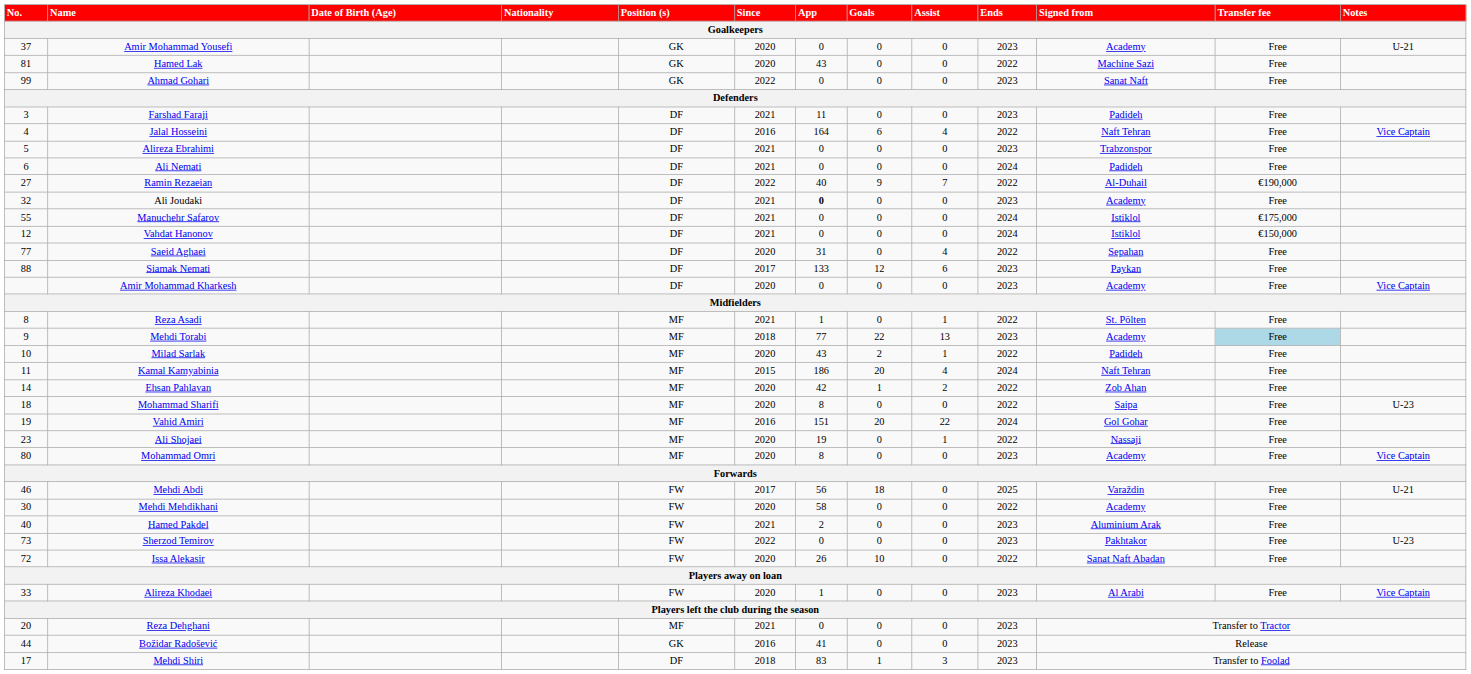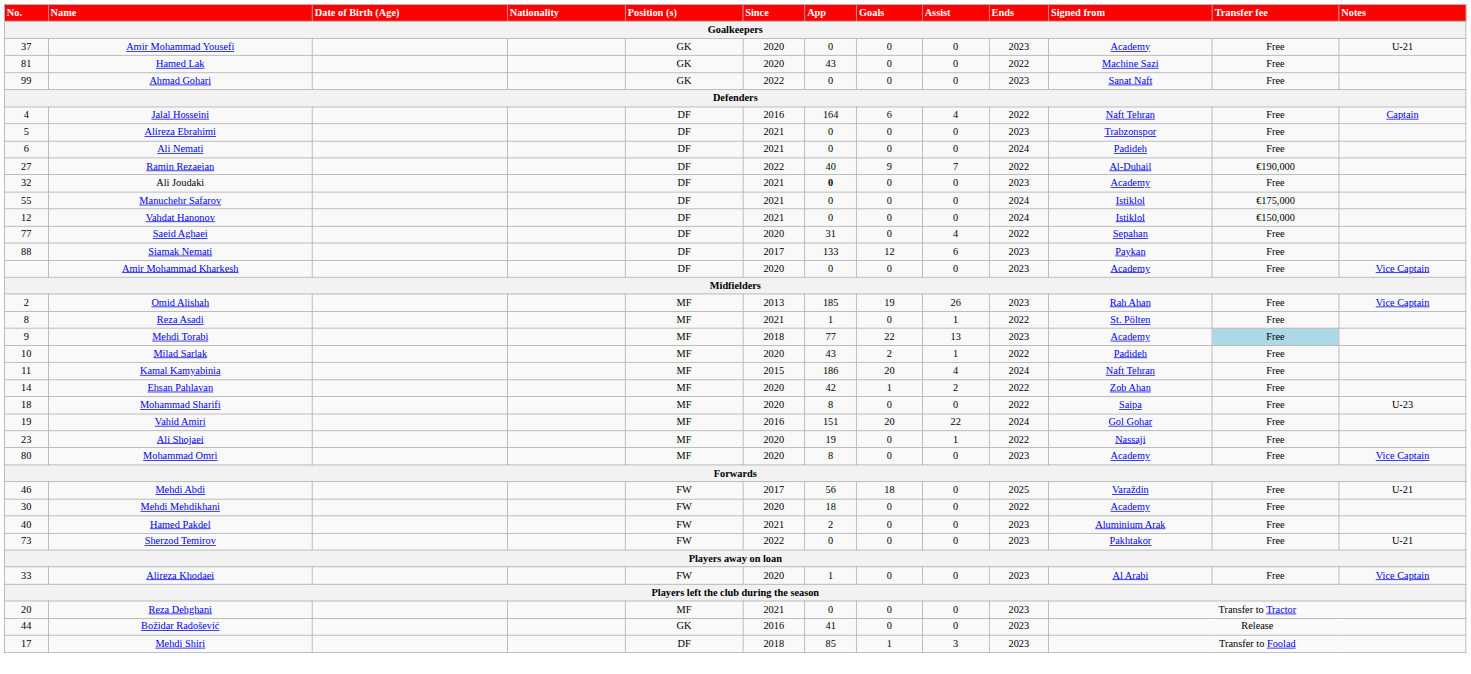 <table class="wikitable"  style="text-align:center; font-size:85%; width:97%;">
 <tr>
 <th style="background:#f00; color:#fff; text-align:Left;">No.</th>
 <th style="background:#f00; color:#fff; text-align:Left;">Name</th>
 <th style="background:#f00; color:#fff; text-align:Left;">Date of Birth (Age)</th>
 <th style="background:#f00; color:#fff; text-align:Left;">Nationality</th>
 <th style="background:#f00; color:#fff; text-align:Left;">Position (s)</th>
 <th style="background:#f00; color:#fff; text-align:Left;">Since</th>
 <th style="background:#f00; color:#fff; text-align:Left;">App</th>
 <th style="background:#f00; color:#fff; text-align:Left;">Goals</th>
 <th style="background:#f00; color:#fff; text-align:Left;">Assist</th>
 <th style="background:#f00; color:#fff; text-align:Left;">Ends</th>
 <th style="background:#f00; color:#fff; text-align:Left;">Signed from</th>
 <th style="background:#f00; color:#fff; text-align:Left;">Transfer fee</th>
 <th style="background:#f00; color:#fff; text-align:Left;">Notes</th>
 </tr>
 <tr>
 <th colspan=13>Goalkeepers</th>
 </tr>
 <tr>
 <td>37</td>
 <td><a href='#'>Amir Mohammad Yousefi</a></td>
 <td></td>
 <td></td>
 <td>GK</td>
 <td>2020</td>
 <td>0</td>
 <td>0</td>
 <td>0</td>
 <td>2023</td>
 <td><a href='#'>Academy</a></td>
 <td>Free</td>
 <td>U-21</td>
 </tr>
 <tr>
 <td>81</td>
 <td><a href='#'>Hamed Lak</a></td>
 <td></td>
 <td></td>
 <td>GK</td>
 <td>2020</td>
 <td>43</td>
 <td>0</td>
 <td>0</td>
 <td>2022</td>
 <td><a href='#'>Machine Sazi</a></td>
 <td>Free</td>
 <td></td>
 </tr>
 <tr>
 <td>99</td>
 <td><a href='#'>Ahmad Gohari</a></td>
 <td></td>
 <td></td>
 <td>GK</td>
 <td>2022</td>
 <td>0</td>
 <td>0</td>
 <td>0</td>
 <td>2023</td>
 <td><a href='#'>Sanat Naft</a></td>
 <td>Free</td>
 <td></td>
 </tr>
 <tr>
 <th colspan=13>Defenders</th>
 </tr>
 <tr>
-<td>3</td>
-<td><a href='#'>Farshad Faraji</a></td>
-<td></td>
-<td></td>
-<td>DF</td>
-<td>2021</td>
-<td>11</td>
-<td>0</td>
-<td>0</td>
-<td>2023</td>
-<td><a href='#'>Padideh</a></td>
-<td>Free</td>
-<td></td>
-</tr>
-<tr>
 <td>4</td>
 <td><a href='#'>Jalal Hosseini</a></td>
 <td></td>
 <td></td>
 <td>DF</td>
 <td>2016</td>
 <td>164</td>
 <td>6</td>
 <td>4</td>
 <td>2022</td>
 <td><a href='#'>Naft Tehran</a></td>
 <td>Free</td>
-<td><a href='#'>Vice Captain</a></td>
+<td><a href='#'>Captain</a></td>
 </tr>
 <tr>
 <td>5</td>
 <td><a href='#'>Alireza Ebrahimi</a></td>
 <td></td>
 <td></td>
 <td>DF</td>
 <td>2021</td>
 <td>0</td>
 <td>0</td>
 <td>0</td>
 <td>2023</td>
 <td> <a href='#'>Trabzonspor</a></td>
 <td>Free</td>
 <td></td>
 </tr>
 <tr>
 <td>6</td>
 <td><a href='#'>Ali Nemati</a></td>
 <td></td>
 <td></td>
 <td>DF</td>
 <td>2021</td>
 <td>0</td>
 <td>0</td>
 <td>0</td>
 <td>2024</td>
 <td><a href='#'>Padideh</a></td>
 <td>Free</td>
 <td></td>
 </tr>
 <tr>
 <td>27</td>
 <td><a href='#'>Ramin Rezaeian</a></td>
 <td></td>
 <td></td>
 <td>DF</td>
 <td>2022</td>
 <td>40</td>
 <td>9</td>
 <td>7</td>
 <td>2022</td>
 <td> <a href='#'>Al-Duhail</a></td>
 <td>€190,000</td>
 <td></td>
 </tr>
 <tr>
 <td>32</td>
 <td>Ali Joudaki</td>
 <td></td>
 <td></td>
 <td>DF</td>
 <td>2021</td>
 <td><strong>0</strong></td>
 <td>0</td>
 <td>0</td>
 <td>2023</td>
 <td><a href='#'>Academy</a></td>
 <td>Free</td>
 <td></td>
 </tr>
 <tr>
 <td>55</td>
 <td><a href='#'>Manuchehr Safarov</a></td>
 <td></td>
 <td></td>
 <td>DF</td>
 <td>2021</td>
 <td>0</td>
 <td>0</td>
 <td>0</td>
 <td>2024</td>
 <td> <a href='#'>Istiklol</a></td>
 <td>€175,000</td>
 <td></td>
 </tr>
 <tr>
 <td>12</td>
 <td><a href='#'>Vahdat Hanonov</a></td>
 <td></td>
 <td></td>
 <td>DF</td>
 <td>2021</td>
 <td>0</td>
 <td>0</td>
 <td>0</td>
 <td>2024</td>
 <td> <a href='#'>Istiklol</a></td>
 <td>€150,000</td>
 <td></td>
 </tr>
 <tr>
 <td>77</td>
 <td><a href='#'>Saeid Aghaei</a></td>
 <td></td>
 <td></td>
 <td>DF</td>
 <td>2020</td>
 <td>31</td>
 <td>0</td>
 <td>4</td>
 <td>2022</td>
 <td><a href='#'>Sepahan</a></td>
 <td>Free</td>
 <td></td>
 </tr>
 <tr>
 <td>88</td>
 <td><a href='#'>Siamak Nemati</a></td>
 <td></td>
 <td></td>
 <td>DF</td>
 <td>2017</td>
 <td>133</td>
 <td>12</td>
 <td>6</td>
 <td>2023</td>
 <td><a href='#'>Paykan</a></td>
 <td>Free</td>
 <td></td>
 </tr>
 <tr>
 <td></td>
 <td><a href='#'>Amir Mohammad Kharkesh</a></td>
 <td></td>
 <td></td>
 <td>DF</td>
 <td>2020</td>
 <td>0</td>
 <td>0</td>
 <td>0</td>
 <td>2023</td>
 <td><a href='#'>Academy</a></td>
 <td>Free</td>
 <td><a href='#'>Vice Captain</a></td>
 </tr>
 <tr>
 <th colspan=13>Midfielders</th>
+</tr>
+<tr>
+<td>2</td>
+<td><a href='#'>Omid Alishah</a></td>
+<td></td>
+<td></td>
+<td>MF</td>
+<td>2013</td>
+<td>185</td>
+<td>19</td>
+<td>26</td>
+<td>2023</td>
+<td><a href='#'>Rah Ahan</a></td>
+<td>Free</td>
+<td><a href='#'>Vice Captain</a></td>
 </tr>
 <tr>
 <td>8</td>
 <td><a href='#'>Reza Asadi</a></td>
 <td></td>
 <td></td>
 <td>MF</td>
 <td>2021</td>
 <td>1</td>
 <td>0</td>
 <td>1</td>
 <td>2022</td>
 <td> <a href='#'>St. Pölten</a></td>
 <td>Free</td>
 <td></td>
 </tr>
 <tr>
 <td>9</td>
 <td><a href='#'>Mehdi Torabi</a></td>
 <td></td>
 <td></td>
 <td>MF</td>
 <td>2018</td>
 <td>77</td>
 <td>22</td>
 <td>13</td>
 <td>2023</td>
 <td><a href='#'>Academy</a></td>
 <td style="background: lightblue;">Free</td>
 <td></td>
 </tr>
 <tr>
 <td>10</td>
 <td><a href='#'>Milad Sarlak</a></td>
 <td></td>
 <td></td>
 <td>MF</td>
 <td>2020</td>
 <td>43</td>
 <td>2</td>
 <td>1</td>
 <td>2022</td>
 <td><a href='#'>Padideh</a></td>
 <td>Free</td>
 <td></td>
 </tr>
 <tr>
 <td>11</td>
 <td><a href='#'>Kamal Kamyabinia</a></td>
 <td></td>
 <td></td>
 <td>MF</td>
 <td>2015</td>
 <td>186</td>
 <td>20</td>
 <td>4</td>
 <td>2024</td>
 <td><a href='#'>Naft Tehran</a></td>
 <td>Free</td>
 <td></td>
 </tr>
 <tr>
 <td>14</td>
 <td><a href='#'>Ehsan Pahlavan</a></td>
 <td></td>
 <td></td>
 <td>MF</td>
 <td>2020</td>
 <td>42</td>
 <td>1</td>
 <td>2</td>
 <td>2022</td>
 <td><a href='#'>Zob Ahan</a></td>
 <td>Free</td>
 <td></td>
 </tr>
 <tr>
 <td>18</td>
 <td><a href='#'>Mohammad Sharifi</a></td>
 <td></td>
 <td></td>
 <td>MF</td>
 <td>2020</td>
 <td>8</td>
 <td>0</td>
 <td>0</td>
 <td>2022</td>
 <td><a href='#'>Saipa</a></td>
 <td>Free</td>
 <td>U-23</td>
 </tr>
 <tr>
 <td>19</td>
 <td><a href='#'>Vahid Amiri</a></td>
 <td></td>
 <td></td>
 <td>MF</td>
 <td>2016</td>
 <td>151</td>
 <td>20</td>
 <td>22</td>
 <td>2024</td>
 <td><a href='#'>Gol Gohar</a></td>
 <td>Free</td>
 <td></td>
 </tr>
 <tr>
 <td>23</td>
 <td><a href='#'>Ali Shojaei</a></td>
 <td></td>
 <td></td>
 <td>MF</td>
 <td>2020</td>
 <td>19</td>
 <td>0</td>
 <td>1</td>
 <td>2022</td>
 <td><a href='#'>Nassaji</a></td>
 <td>Free</td>
 <td></td>
 </tr>
 <tr>
 <td>80</td>
 <td><a href='#'>Mohammad Omri</a></td>
 <td></td>
 <td></td>
 <td>MF</td>
 <td>2020</td>
 <td>8</td>
 <td>0</td>
 <td>0</td>
 <td>2023</td>
 <td><a href='#'>Academy</a></td>
 <td>Free</td>
 <td><a href='#'>Vice Captain</a></td>
 </tr>
 <tr>
 <th colspan=13>Forwards</th>
 </tr>
 <tr>
 <td>46</td>
 <td><a href='#'>Mehdi Abdi</a></td>
 <td></td>
 <td></td>
 <td>FW</td>
 <td>2017</td>
 <td>56</td>
 <td>18</td>
 <td>0</td>
 <td>2025</td>
 <td> <a href='#'>Varaždin</a></td>
 <td>Free</td>
 <td>U-21</td>
 </tr>
 <tr>
 <td>30</td>
 <td><a href='#'>Mehdi Mehdikhani</a></td>
 <td></td>
 <td></td>
 <td>FW</td>
 <td>2020</td>
-<td>58</td>
+<td>18</td>
 <td>0</td>
 <td>0</td>
 <td>2022</td>
 <td><a href='#'>Academy</a></td>
 <td>Free</td>
 <td></td>
 </tr>
 <tr>
 <td>40</td>
 <td><a href='#'>Hamed Pakdel</a></td>
 <td></td>
 <td></td>
 <td>FW</td>
 <td>2021</td>
 <td>2</td>
 <td>0</td>
 <td>0</td>
 <td>2023</td>
 <td><a href='#'>Aluminium Arak</a></td>
 <td>Free</td>
 <td></td>
 </tr>
 <tr>
 <td>73</td>
 <td><a href='#'>Sherzod Temirov</a></td>
 <td></td>
 <td></td>
 <td>FW</td>
 <td>2022</td>
 <td>0</td>
 <td>0</td>
 <td>0</td>
 <td>2023</td>
 <td> <a href='#'>Pakhtakor</a></td>
 <td>Free</td>
-<td>U-23</td>
-</tr>
-<tr>
-<td>72</td>
-<td><a href='#'>Issa Alekasir</a></td>
-<td></td>
-<td></td>
-<td>FW</td>
-<td>2020</td>
-<td>26</td>
-<td>10</td>
-<td>0</td>
-<td>2022</td>
-<td><a href='#'>Sanat Naft Abadan</a></td>
-<td>Free</td>
-<td></td>
+<td>U-21</td>
 </tr>
 <tr>
 <th colspan=13>Players away on loan</th>
 </tr>
 <tr>
 <td>33</td>
 <td><a href='#'>Alireza Khodaei</a></td>
 <td></td>
 <td></td>
 <td>FW</td>
 <td>2020</td>
 <td>1</td>
 <td>0</td>
 <td>0</td>
 <td>2023</td>
 <td> <a href='#'>Al Arabi</a></td>
 <td>Free</td>
 <td><a href='#'>Vice Captain</a></td>
 </tr>
 <tr>
 <th colspan=13>Players left the club during the season</th>
 </tr>
 <tr>
 <td>20</td>
 <td><a href='#'>Reza Dehghani</a></td>
 <td></td>
 <td></td>
 <td>MF</td>
 <td>2021</td>
 <td>0</td>
 <td>0</td>
 <td>0</td>
 <td>2023</td>
 <td colspan="3">Transfer to <a href='#'>Tractor</a></td>
 </tr>
 <tr>
 <td>44</td>
 <td><a href='#'>Božidar Radošević</a></td>
 <td></td>
 <td></td>
 <td>GK</td>
 <td>2016</td>
 <td>41</td>
 <td>0</td>
 <td>0</td>
 <td>2023</td>
 <td colspan="3">Release</td>
 </tr>
 <tr>
 <td>17</td>
 <td><a href='#'>Mehdi Shiri</a></td>
 <td></td>
 <td></td>
 <td>DF</td>
 <td>2018</td>
-<td>83</td>
+<td>85</td>
 <td>1</td>
 <td>3</td>
 <td>2023</td>
 <td colspan="3">Transfer to <a href='#'>Foolad</a></td>
 </tr>
 </table>
